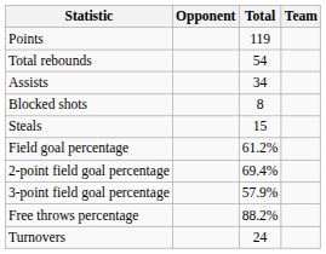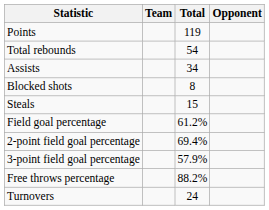 <table class=wikitable>
 <tr>
 <th>Statistic</th>
+<th>Team</th>
+<th>Total</th>
 <th>Opponent</th>
-<th>Total</th>
-<th>Team</th>
 </tr>
 <tr>
 <td>Points</td>
 <td></td>
 <td align=center>119</td>
 <td></td>
 </tr>
 <tr>
 <td>Total rebounds</td>
 <td></td>
 <td align=center>54</td>
 <td></td>
 </tr>
 <tr>
 <td>Assists</td>
 <td></td>
 <td align=center>34</td>
 <td></td>
 </tr>
 <tr>
 <td>Blocked shots</td>
 <td></td>
 <td align=center>8</td>
 <td></td>
 </tr>
 <tr>
 <td>Steals</td>
 <td></td>
 <td align=center>15</td>
 <td></td>
 </tr>
 <tr>
 <td>Field goal percentage</td>
 <td></td>
 <td align=center>61.2%</td>
 <td></td>
 </tr>
 <tr>
 <td>2-point field goal percentage</td>
 <td></td>
 <td align=center>69.4%</td>
 <td></td>
 </tr>
 <tr>
 <td>3-point field goal percentage</td>
 <td></td>
 <td align=center>57.9%</td>
 <td></td>
 </tr>
 <tr>
 <td>Free throws percentage</td>
 <td></td>
 <td align=center>88.2%</td>
 <td></td>
 </tr>
 <tr>
 <td>Turnovers</td>
 <td></td>
 <td align=center>24</td>
 <td></td>
 </tr>
 </table>
